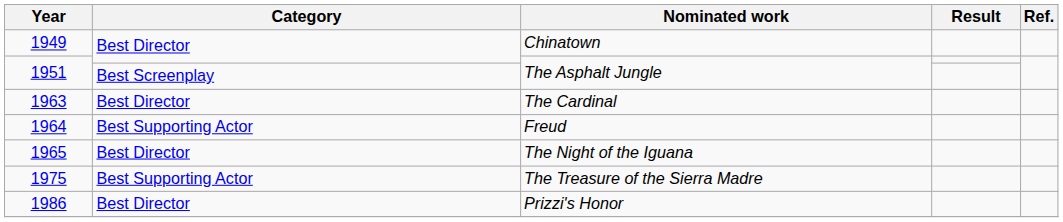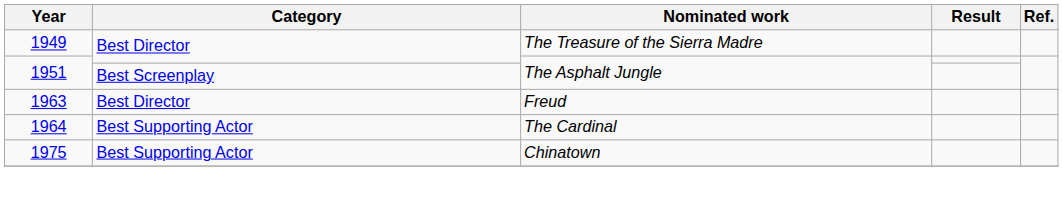 <table class=wikitable>
 <tr>
 <th scope="col" style="width:5em;">Year</th>
 <th scope="col" style="width:26em;">Category</th>
 <th scope="col" style="width:25em;">Nominated work</th>
 <th scope="col" style="width:5em;">Result</th>
 <th>Ref.</th>
 </tr>
 <tr>
 <td style="text-align:center;"><a href='#'>1949</a></td>
 <td rowspan="2"><a href='#'>Best Director</a></td>
-<td><em>Chinatown</em></td>
+<td><em>The Treasure of the Sierra Madre</em></td>
 <td></td>
 <td></td>
 </tr>
 <tr>
 <td style="text-align:center;", rowspan="2"><a href='#'>1951</a></td>
 <td rowspan="2"><em>The Asphalt Jungle</em></td>
 <td></td>
 <td rowspan=2></td>
 </tr>
 <tr>
 <td><a href='#'>Best Screenplay</a></td>
 <td></td>
 </tr>
 <tr>
 <td style="text-align:center;"><a href='#'>1963</a></td>
 <td><a href='#'>Best Director</a></td>
-<td><em>The Cardinal</em></td>
+<td><em>Freud</em></td>
 <td></td>
 <td></td>
 </tr>
 <tr>
 <td style="text-align:center;"><a href='#'>1964</a></td>
 <td><a href='#'>Best Supporting Actor</a></td>
-<td><em>Freud</em></td>
-<td></td>
-<td></td>
-</tr>
-<tr>
-<td style="text-align:center;"><a href='#'>1965</a></td>
-<td><a href='#'>Best Director</a></td>
-<td><em>The Night of the Iguana</em></td>
+<td><em>The Cardinal</em></td>
 <td></td>
 <td></td>
 </tr>
 <tr>
 <td style="text-align:center;"><a href='#'>1975</a></td>
 <td><a href='#'>Best Supporting Actor</a></td>
-<td><em>The Treasure of the Sierra Madre</em></td>
-<td></td>
-<td></td>
-</tr>
-<tr>
-<td style="text-align:center;"><a href='#'>1986</a></td>
-<td><a href='#'>Best Director</a></td>
-<td><em>Prizzi's Honor</em></td>
+<td><em>Chinatown</em></td>
 <td></td>
 <td></td>
 </tr>
 <tr>
 </tr>
 </table>
